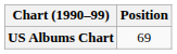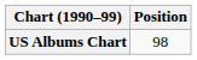 <table class="wikitable plainrowheaders" style="text-align:center;">
 <tr>
 <th>Chart (1990–99)</th>
 <th>Position</th>
 </tr>
 <tr>
 <th scope="row">US Albums Chart</th>
-<td>69</td>
+<td>98</td>
 </tr>
 </table>
